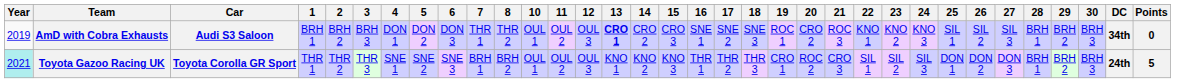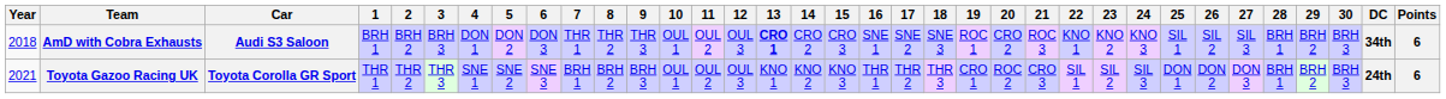 <table class="wikitable" style="text-align:center; font-size:85%">
 <tr>
 <th>Year</th>
 <th>Team</th>
 <th>Car</th>
 <th>1</th>
 <th>2</th>
 <th>3</th>
 <th>4</th>
 <th>5</th>
 <th>6</th>
 <th>7</th>
 <th>8</th>
+<th>9</th>
 <th>10</th>
 <th>11</th>
 <th>12</th>
 <th>13</th>
 <th>14</th>
 <th>15</th>
 <th>16</th>
 <th>17</th>
 <th>18</th>
 <th>19</th>
 <th>20</th>
 <th>21</th>
 <th>22</th>
 <th>23</th>
 <th>24</th>
 <th>25</th>
 <th>26</th>
 <th>27</th>
 <th>28</th>
 <th>29</th>
 <th>30</th>
 <th>DC</th>
 <th>Points</th>
 </tr>
 <tr>
-<td><a href='#'>2019</a></td>
+<td><a href='#'>2018</a></td>
 <th nowrap><a href='#'>AmD with Cobra Exhausts</a></th>
 <th nowrap><a href='#'>Audi S3 Saloon</a></th>
 <td style="background:#CFCFFF;"><a href='#'>BRH<br>1</a><br></td>
 <td style="background:#CFCFFF;"><a href='#'>BRH<br>2</a><br></td>
 <td style="background:#CFCFFF;"><a href='#'>BRH<br>3</a><br></td>
 <td style="background:#CFCFFF;"><a href='#'>DON<br>1</a><br></td>
 <td style="background:#EFCFFF;"><a href='#'>DON<br>2</a><br></td>
 <td style="background:#CFCFFF;"><a href='#'>DON<br>3</a><br></td>
 <td style="background:#CFCFFF;"><a href='#'>THR<br>1</a><br></td>
 <td style="background:#CFCFFF;"><a href='#'>THR<br>2</a><br></td>
+<td style="background:#CFCFFF;"><a href='#'>THR<br>3</a><br></td>
 <td style="background:#CFCFFF;"><a href='#'>OUL<br>1</a><br></td>
 <td style="background:#EFCFFF;"><a href='#'>OUL<br>2</a><br></td>
 <td style="background:#CFCFFF;"><a href='#'>OUL<br>3</a><br></td>
 <td style="background:#CFCFFF;"><strong><a href='#'>CRO<br>1</a><br></strong></td>
 <td style="background:#CFCFFF;"><a href='#'>CRO<br>2</a><br></td>
 <td style="background:#CFCFFF;"><a href='#'>CRO<br>3</a><br></td>
 <td style="background:#CFCFFF;"><a href='#'>SNE<br>1</a><br></td>
 <td style="background:#CFCFFF;"><a href='#'>SNE<br>2</a><br></td>
 <td style="background:#CFCFFF;"><a href='#'>SNE<br>3</a><br></td>
 <td style="background:#EFCFFF;"><a href='#'>ROC<br>1</a><br></td>
 <td style="background:#CFCFFF;"><a href='#'>CRO<br>2</a><br></td>
 <td style="background:#EFCFFF;"><a href='#'>ROC<br>3</a><br></td>
 <td style="background:#CFCFFF;"><a href='#'>KNO<br>1</a><br></td>
 <td style="background:#EFCFFF;"><a href='#'>KNO<br>2</a><br></td>
 <td style="background:#EFCFFF;"><a href='#'>KNO<br>3</a><br></td>
 <td style="background:#CFCFFF;"><a href='#'>SIL<br>1</a><br></td>
 <td style="background:#CFCFFF;"><a href='#'>SIL<br>2</a><br></td>
 <td style="background:#CFCFFF;"><a href='#'>SIL<br>3</a><br></td>
 <td style="background:#CFCFFF;"><a href='#'>BRH<br>1</a><br></td>
 <td style="background:#CFCFFF;"><a href='#'>BRH<br>2</a><br></td>
 <td style="background:#CFCFFF;"><a href='#'>BRH<br>3</a><br></td>
 <th>34th</th>
-<th>0</th>
+<th>6</th>
 </tr>
 <tr>
-<td style="background: paleturquoise;"><a href='#'>2021</a></td>
+<td><a href='#'>2021</a></td>
 <th nowrap><a href='#'>Toyota Gazoo Racing UK</a></th>
 <th nowrap><a href='#'>Toyota Corolla GR Sport</a></th>
 <td style="background:#CFCFFF;"><a href='#'>THR<br>1</a><br></td>
 <td style="background:#CFCFFF;"><a href='#'>THR<br>2</a><br></td>
 <td style="background:#DFFFDF;"><a href='#'>THR<br>3</a><br></td>
 <td style="background:#CFCFFF;"><a href='#'>SNE<br>1</a><br></td>
 <td style="background:#CFCFFF;"><a href='#'>SNE<br>2</a><br></td>
 <td style="background:#EFCFFF;"><a href='#'>SNE<br>3</a><br></td>
 <td style="background:#CFCFFF;"><a href='#'>BRH<br>1</a><br></td>
 <td style="background:#CFCFFF;"><a href='#'>BRH<br>2</a><br></td>
+<td style="background:#CFCFFF;"><a href='#'>BRH<br>3</a><br></td>
 <td style="background:#CFCFFF;"><a href='#'>OUL<br>1</a><br></td>
 <td style="background:#CFCFFF;"><a href='#'>OUL<br>2</a><br></td>
 <td style="background:#CFCFFF;"><a href='#'>OUL<br>3</a><br></td>
 <td style="background:#CFCFFF;"><a href='#'>KNO<br>1</a><br></td>
 <td style="background:#CFCFFF;"><a href='#'>KNO<br>2</a><br></td>
 <td style="background:#CFCFFF;"><a href='#'>KNO<br>3</a><br></td>
 <td style="background:#CFCFFF;"><a href='#'>THR<br>1</a><br></td>
 <td style="background:#CFCFFF;"><a href='#'>THR<br>2</a><br></td>
 <td style="background:#EFCFFF;"><a href='#'>THR<br>3</a><br></td>
 <td style="background:#CFCFFF;"><a href='#'>CRO<br>1</a><br></td>
 <td style="background:#CFCFFF;"><a href='#'>ROC<br>2</a><br></td>
 <td style="background:#CFCFFF;"><a href='#'>CRO<br>3</a><br></td>
 <td style="background:#EFCFFF;"><a href='#'>SIL<br>1</a><br></td>
 <td style="background:#EFCFFF;"><a href='#'>SIL<br>2</a><br></td>
 <td style="background:#CFCFFF;"><a href='#'>SIL<br>3</a><br></td>
 <td style="background:#CFCFFF;"><a href='#'>DON<br>1</a><br></td>
 <td style="background:#CFCFFF;"><a href='#'>DON<br>2</a><br></td>
 <td style="background:#EFCFFF;"><a href='#'>DON<br>3</a><br></td>
 <td style="background:#CFCFFF;"><a href='#'>BRH<br>1</a><br></td>
 <td style="background:#DFFFDF;"><a href='#'>BRH<br>2</a><br></td>
 <td style="background:#CFCFFF;"><a href='#'>BRH<br>3</a><br></td>
 <th>24th</th>
-<th>5</th>
+<th>6</th>
 </tr>
 </table>
